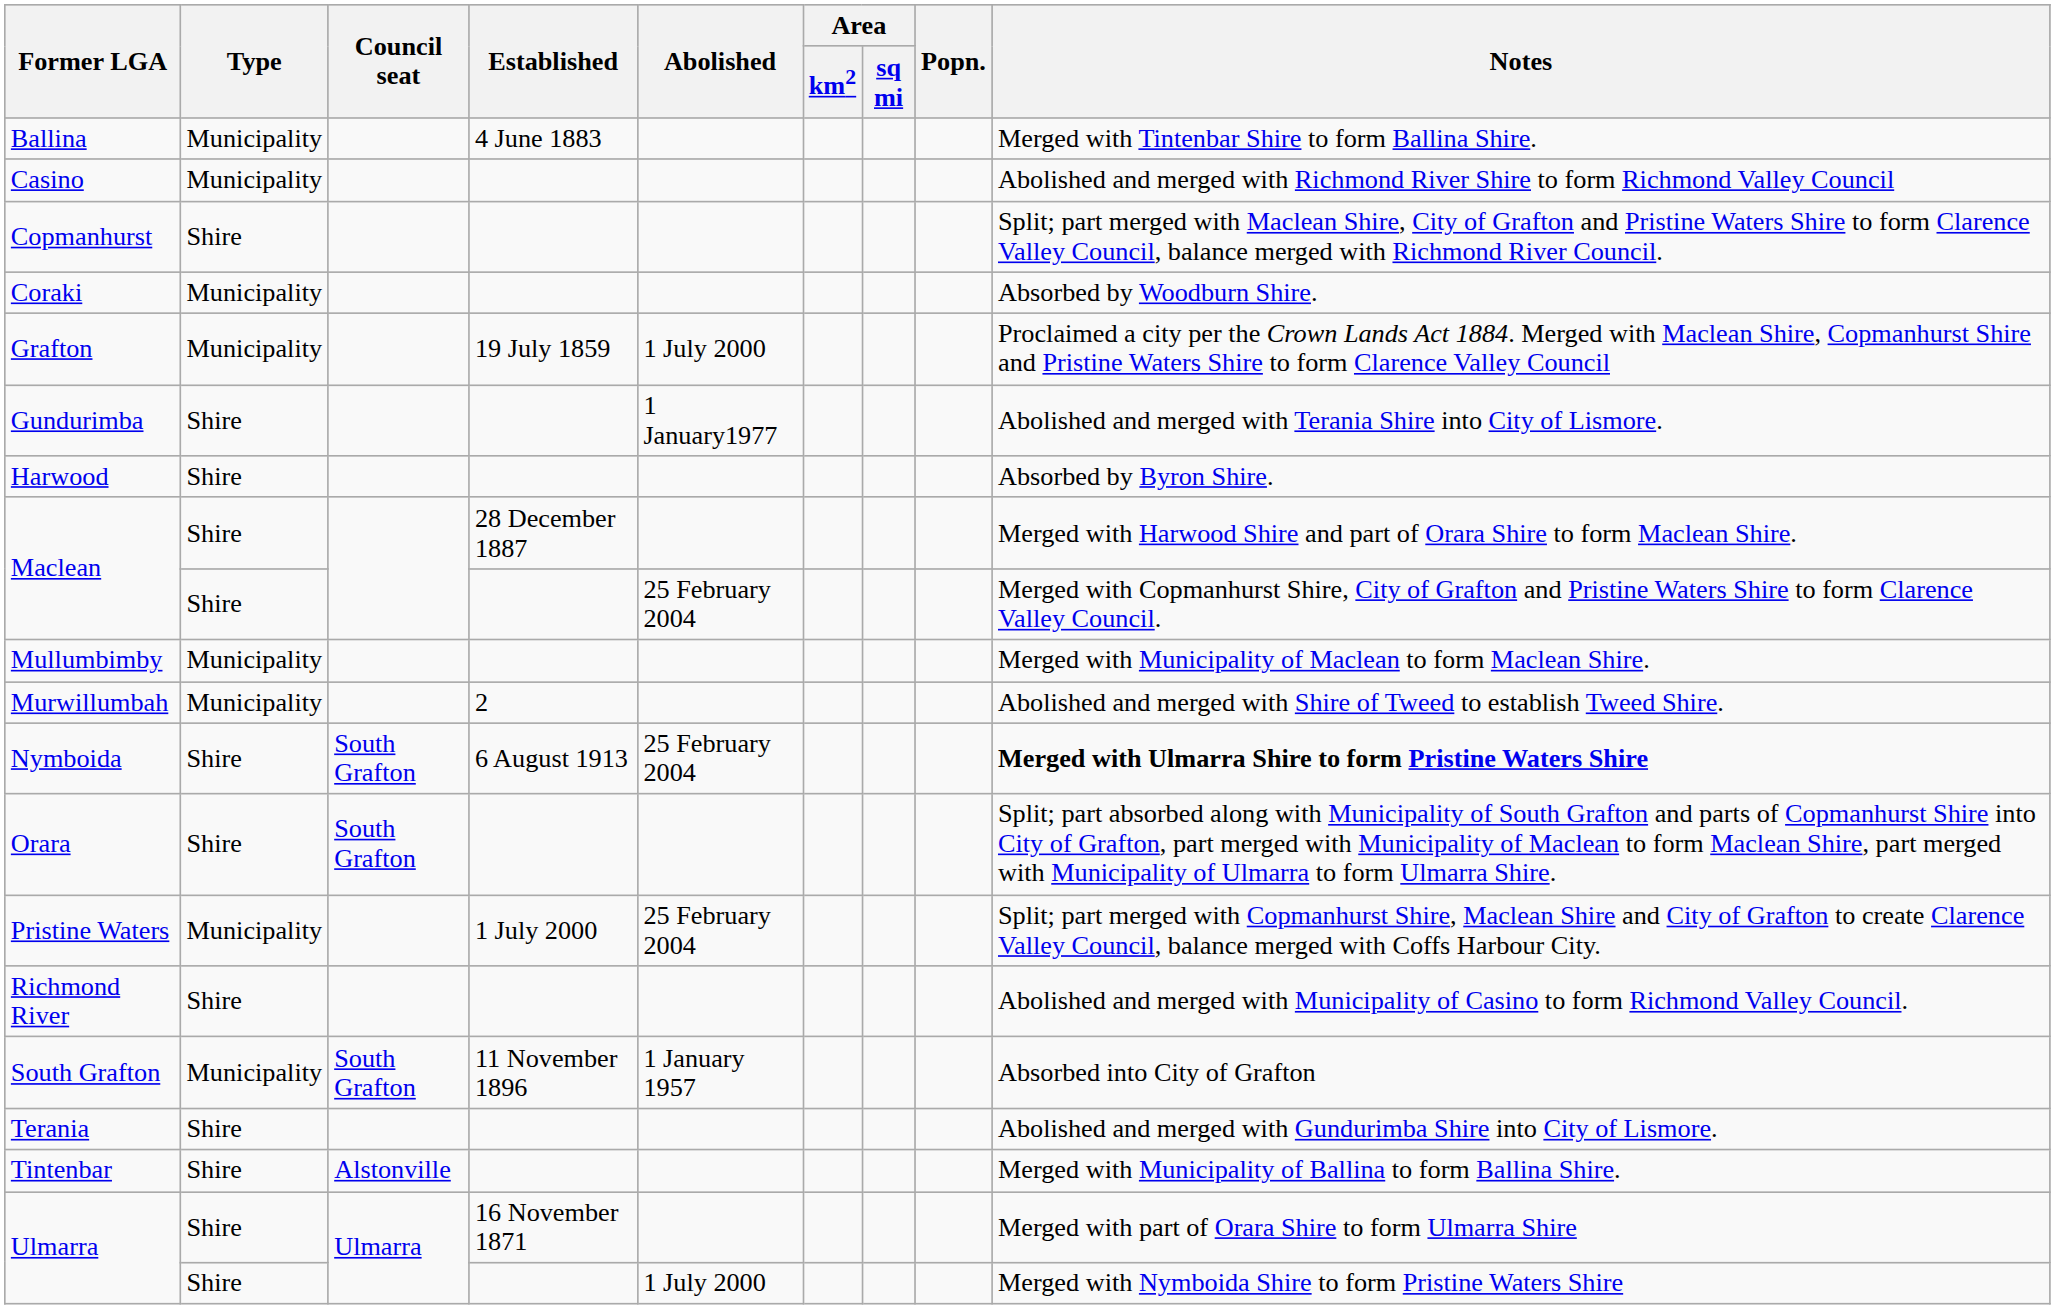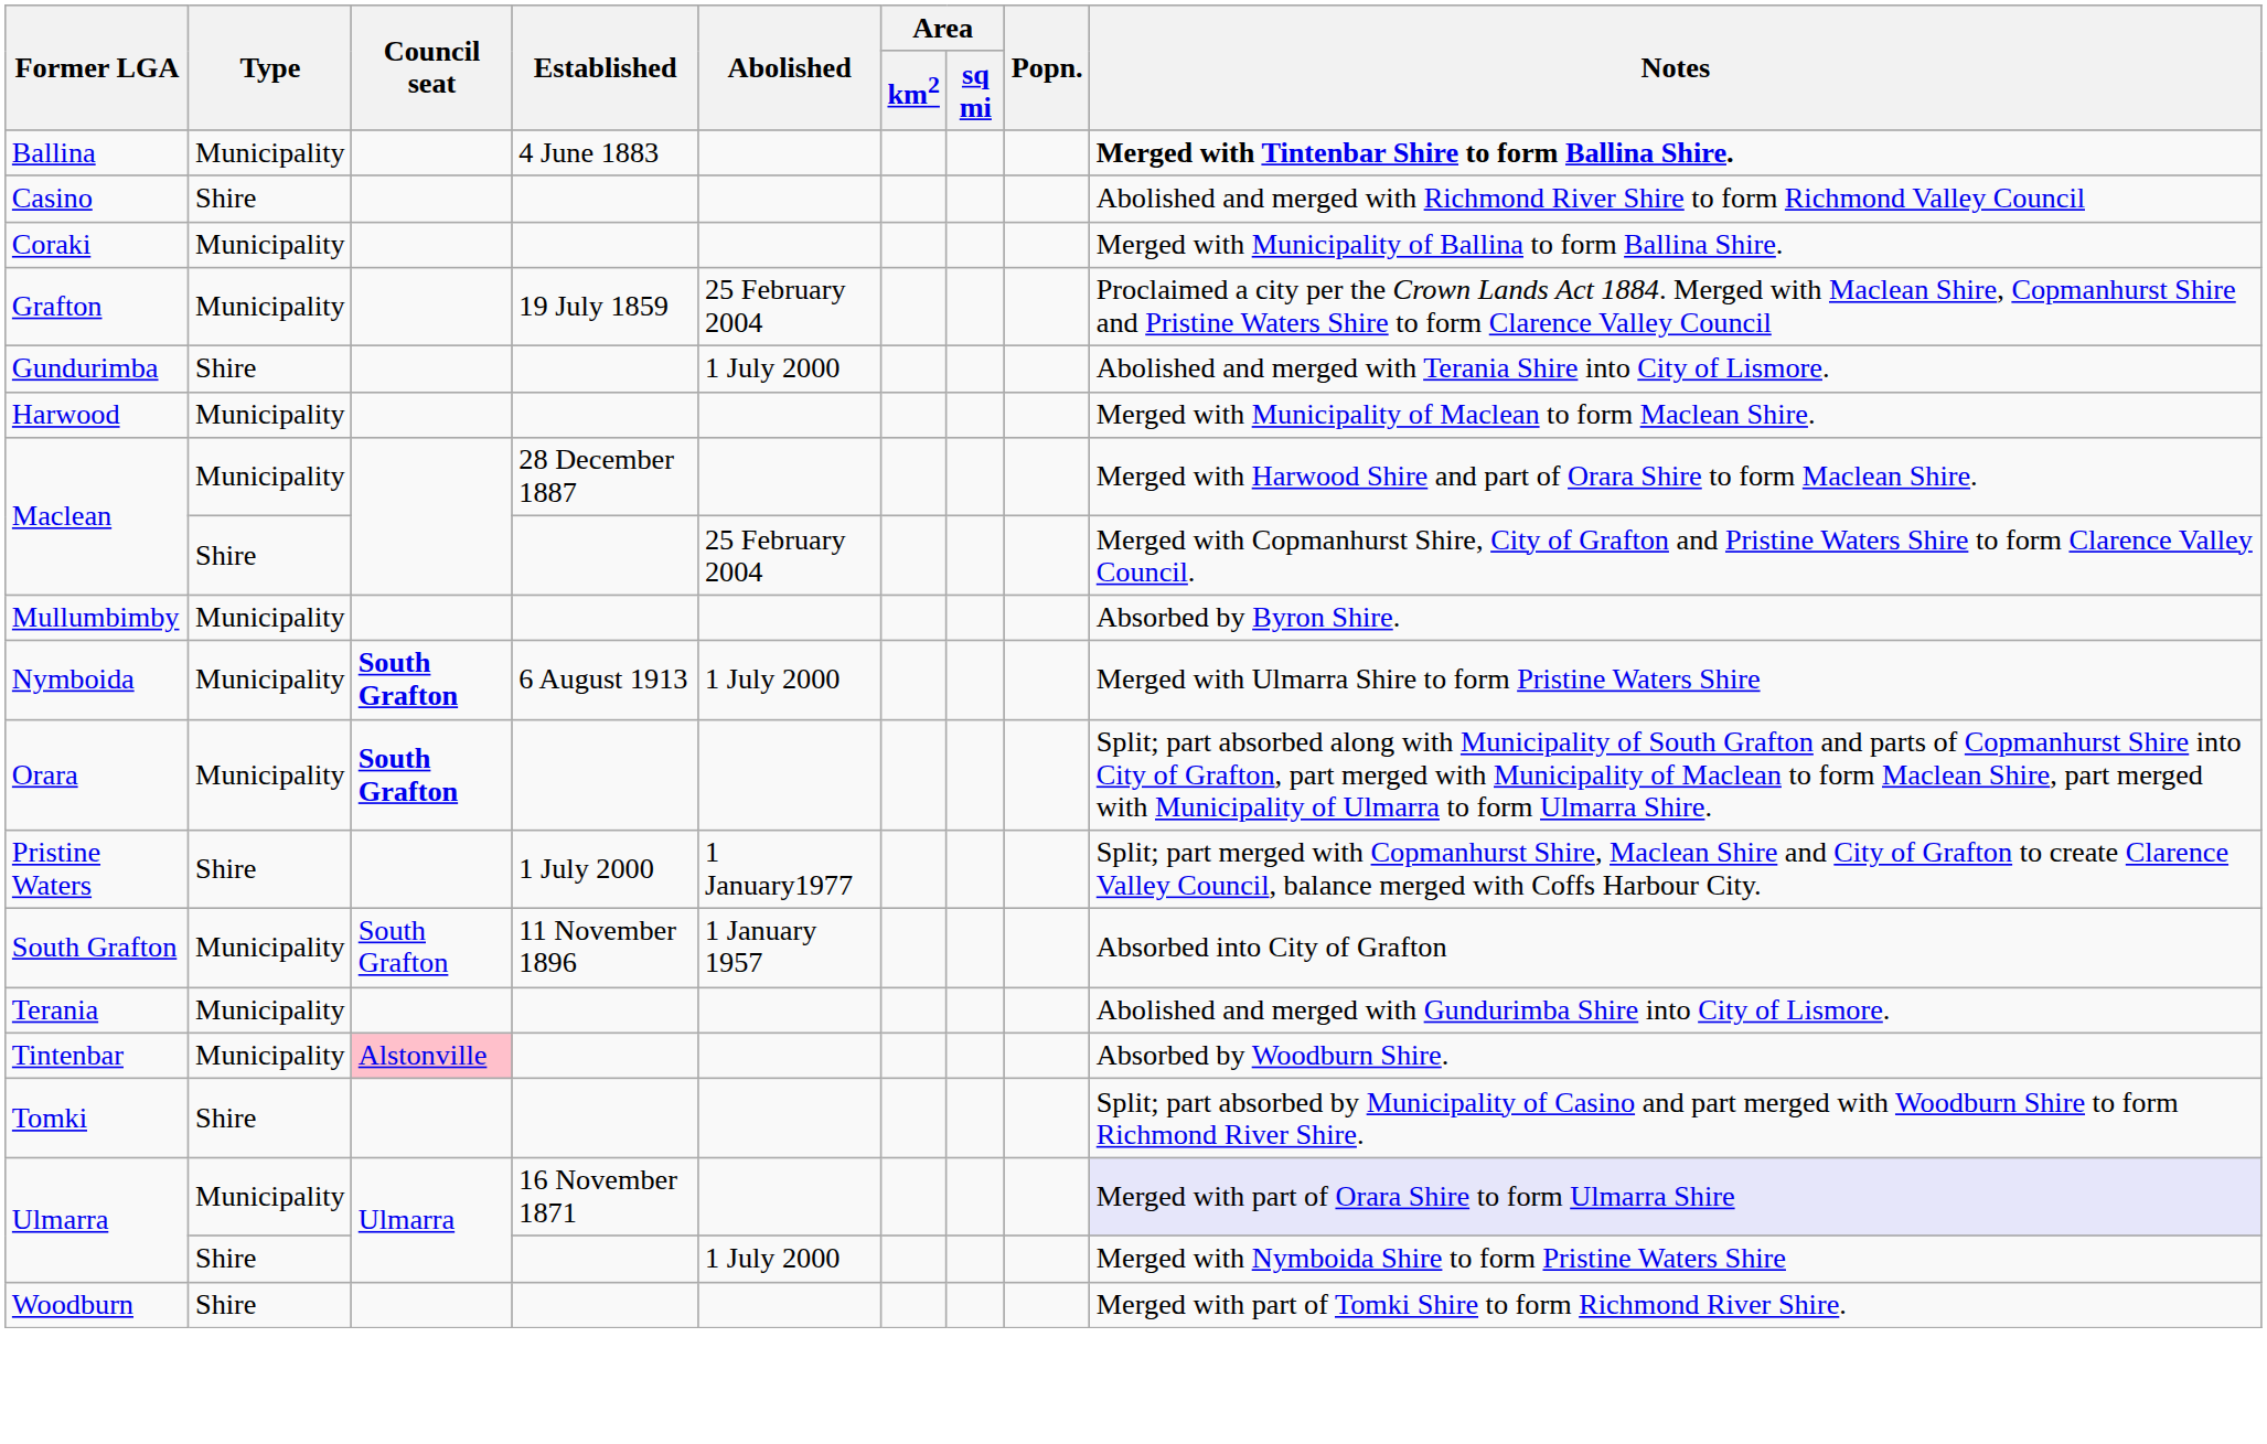 <table class="wikitable sortable">
 <tr>
 <th rowspan="2">Former LGA</th>
 <th rowspan="2">Type</th>
 <th rowspan="2">Council<br>seat</th>
 <th rowspan="2">Established</th>
 <th rowspan="2">Abolished</th>
 <th colspan="2">Area</th>
 <th rowspan="2">Popn.<br></th>
 <th rowspan="2">Notes</th>
 </tr>
 <tr>
 <th><a href='#'>km<sup>2</sup></a></th>
 <th><a href='#'>sq mi</a></th>
 </tr>
 <tr>
 <td><a href='#'>Ballina</a></td>
 <td>Municipality</td>
 <td></td>
 <td>4 June 1883</td>
 <td></td>
 <td></td>
 <td></td>
 <td></td>
-<td>Merged with <a href='#'>Tintenbar Shire</a> to form <a href='#'>Ballina Shire</a>.</td>
+<td><strong>Merged with <a href='#'>Tintenbar Shire</a> to form <a href='#'>Ballina Shire</a>.</strong></td>
 </tr>
 <tr>
 <td><a href='#'>Casino</a></td>
-<td>Municipality</td>
+<td>Shire</td>
 <td></td>
 <td></td>
 <td></td>
 <td></td>
 <td></td>
 <td></td>
 <td>Abolished and merged with <a href='#'>Richmond River Shire</a> to form <a href='#'>Richmond Valley Council</a></td>
-</tr>
-<tr>
-<td><a href='#'>Copmanhurst</a></td>
-<td>Shire</td>
-<td></td>
-<td></td>
-<td></td>
-<td></td>
-<td></td>
-<td></td>
-<td>Split; part merged with <a href='#'>Maclean Shire</a>, <a href='#'>City of Grafton</a> and <a href='#'>Pristine Waters Shire</a> to form <a href='#'>Clarence Valley Council</a>, balance merged with <a href='#'>Richmond River Council</a>.</td>
 </tr>
 <tr>
 <td><a href='#'>Coraki</a></td>
 <td>Municipality</td>
 <td></td>
 <td></td>
 <td></td>
 <td></td>
 <td></td>
 <td></td>
-<td>Absorbed by <a href='#'>Woodburn Shire</a>.</td>
+<td>Merged with <a href='#'>Municipality of Ballina</a> to form <a href='#'>Ballina Shire</a>.</td>
 </tr>
 <tr>
 <td><a href='#'>Grafton</a></td>
 <td>Municipality</td>
 <td></td>
 <td>19 July 1859</td>
-<td>1 July 2000</td>
+<td>25 February 2004</td>
 <td></td>
 <td></td>
 <td></td>
 <td>Proclaimed a city per the <em>Crown Lands Act 1884</em>. Merged with <a href='#'>Maclean Shire</a>, <a href='#'>Copmanhurst Shire</a> and <a href='#'>Pristine Waters Shire</a> to form <a href='#'>Clarence Valley Council</a></td>
 </tr>
 <tr>
 <td><a href='#'>Gundurimba</a></td>
 <td>Shire</td>
 <td></td>
 <td></td>
-<td>1 January1977 </td>
+<td>1 July 2000</td>
 <td></td>
 <td></td>
 <td></td>
 <td>Abolished and merged with <a href='#'>Terania Shire</a> into <a href='#'>City of Lismore</a>.</td>
 </tr>
 <tr>
 <td><a href='#'>Harwood</a></td>
-<td>Shire</td>
+<td>Municipality</td>
 <td></td>
 <td></td>
 <td></td>
 <td></td>
 <td></td>
 <td></td>
-<td>Absorbed by <a href='#'>Byron Shire</a>.</td>
+<td>Merged with <a href='#'>Municipality of Maclean</a> to form <a href='#'>Maclean Shire</a>.</td>
 </tr>
 <tr>
 <td rowspan="2"><a href='#'>Maclean</a></td>
-<td>Shire</td>
+<td>Municipality</td>
 <td rowspan="2"></td>
 <td>28 December 1887</td>
 <td></td>
 <td></td>
 <td></td>
 <td></td>
 <td>Merged with <a href='#'>Harwood Shire</a> and part of <a href='#'>Orara Shire</a> to form <a href='#'>Maclean Shire</a>.</td>
 </tr>
 <tr>
 <td>Shire</td>
 <td></td>
 <td>25 February 2004</td>
 <td></td>
 <td></td>
 <td></td>
 <td>Merged with Copmanhurst Shire, <a href='#'>City of Grafton</a> and <a href='#'>Pristine Waters Shire</a> to form <a href='#'>Clarence Valley Council</a>.</td>
 </tr>
 <tr>
 <td><a href='#'>Mullumbimby</a></td>
 <td>Municipality</td>
 <td></td>
 <td></td>
 <td></td>
 <td></td>
 <td></td>
 <td></td>
-<td>Merged with <a href='#'>Municipality of Maclean</a> to form <a href='#'>Maclean Shire</a>.</td>
+<td>Absorbed by <a href='#'>Byron Shire</a>.</td>
 </tr>
 <tr>
-<td><a href='#'>Murwillumbah</a></td>
+<td><a href='#'>Nymboida</a></td>
 <td>Municipality</td>
-<td></td>
-<td>2</td>
+<td><strong><a href='#'>South Grafton</a></strong></td>
+<td>6 August 1913</td>
+<td>1 July 2000</td>
 <td></td>
 <td></td>
 <td></td>
-<td></td>
-<td>Abolished and merged with <a href='#'>Shire of Tweed</a> to establish <a href='#'>Tweed Shire</a>.</td>
-</tr>
-<tr>
-<td><a href='#'>Nymboida</a></td>
-<td>Shire</td>
-<td><a href='#'>South Grafton</a></td>
-<td>6 August 1913</td>
-<td>25 February 2004</td>
-<td></td>
-<td></td>
-<td></td>
-<td><strong>Merged with Ulmarra Shire to form <a href='#'>Pristine Waters Shire</a></strong></td>
+<td>Merged with Ulmarra Shire to form <a href='#'>Pristine Waters Shire</a></td>
 </tr>
 <tr>
 <td><a href='#'>Orara</a></td>
-<td>Shire</td>
-<td><a href='#'>South Grafton</a></td>
+<td>Municipality</td>
+<td><strong><a href='#'>South Grafton</a></strong></td>
 <td></td>
 <td></td>
 <td></td>
 <td></td>
 <td></td>
 <td>Split; part absorbed along with <a href='#'>Municipality of South Grafton</a> and parts of <a href='#'>Copmanhurst Shire</a> into <a href='#'>City of Grafton</a>, part merged with <a href='#'>Municipality of Maclean</a> to form <a href='#'>Maclean Shire</a>, part merged with <a href='#'>Municipality of Ulmarra</a> to form <a href='#'>Ulmarra Shire</a>.</td>
 </tr>
 <tr>
 <td><a href='#'>Pristine Waters</a></td>
-<td>Municipality</td>
+<td>Shire</td>
 <td></td>
 <td>1 July 2000</td>
-<td>25 February 2004</td>
+<td>1 January1977 </td>
 <td></td>
 <td></td>
 <td></td>
 <td>Split; part merged with <a href='#'>Copmanhurst Shire</a>, <a href='#'>Maclean Shire</a> and <a href='#'>City of Grafton</a> to create <a href='#'>Clarence Valley Council</a>, balance merged with Coffs Harbour City.</td>
-</tr>
-<tr>
-<td><a href='#'>Richmond River</a></td>
-<td>Shire</td>
-<td></td>
-<td></td>
-<td></td>
-<td></td>
-<td></td>
-<td></td>
-<td>Abolished and merged with <a href='#'>Municipality of Casino</a> to form <a href='#'>Richmond Valley Council</a>.</td>
 </tr>
 <tr>
 <td><a href='#'>South Grafton</a></td>
 <td>Municipality</td>
 <td><a href='#'>South Grafton</a></td>
 <td>11 November 1896</td>
 <td>1 January 1957</td>
 <td></td>
 <td></td>
 <td></td>
 <td>Absorbed into City of Grafton</td>
 </tr>
 <tr>
 <td><a href='#'>Terania</a></td>
-<td>Shire</td>
+<td>Municipality</td>
 <td></td>
 <td></td>
 <td></td>
 <td></td>
 <td></td>
 <td></td>
 <td>Abolished and merged with <a href='#'>Gundurimba Shire</a> into <a href='#'>City of Lismore</a>.</td>
 </tr>
 <tr>
 <td><a href='#'>Tintenbar</a></td>
-<td>Shire</td>
-<td><a href='#'>Alstonville</a></td>
+<td>Municipality</td>
+<td style="background: pink;"><a href='#'>Alstonville</a></td>
 <td></td>
 <td></td>
 <td></td>
 <td></td>
 <td></td>
-<td>Merged with <a href='#'>Municipality of Ballina</a> to form <a href='#'>Ballina Shire</a>.</td>
+<td>Absorbed by <a href='#'>Woodburn Shire</a>.</td>
+</tr>
+<tr>
+<td><a href='#'>Tomki</a></td>
+<td>Shire</td>
+<td></td>
+<td></td>
+<td></td>
+<td></td>
+<td></td>
+<td></td>
+<td>Split; part absorbed by <a href='#'>Municipality of Casino</a> and part merged with <a href='#'>Woodburn Shire</a> to form <a href='#'>Richmond River Shire</a>.</td>
 </tr>
 <tr>
 <td rowspan="2"><a href='#'>Ulmarra</a></td>
-<td>Shire</td>
+<td>Municipality</td>
 <td rowspan="2"><a href='#'>Ulmarra</a></td>
 <td>16 November 1871</td>
 <td></td>
 <td></td>
 <td></td>
 <td></td>
-<td>Merged with part of <a href='#'>Orara Shire</a> to form <a href='#'>Ulmarra Shire</a></td>
+<td style="background: lavender;">Merged with part of <a href='#'>Orara Shire</a> to form <a href='#'>Ulmarra Shire</a></td>
 </tr>
 <tr>
 <td>Shire</td>
 <td></td>
 <td>1 July 2000</td>
 <td></td>
 <td></td>
 <td></td>
 <td>Merged with <a href='#'>Nymboida Shire</a> to form <a href='#'>Pristine Waters Shire</a></td>
 </tr>
+<tr>
+<td><a href='#'>Woodburn</a></td>
+<td>Shire</td>
+<td></td>
+<td></td>
+<td></td>
+<td></td>
+<td></td>
+<td></td>
+<td>Merged with part of <a href='#'>Tomki Shire</a> to form <a href='#'>Richmond River Shire</a>.</td>
+</tr>
 </table>
